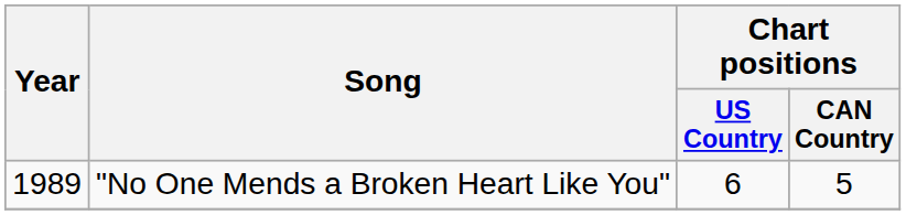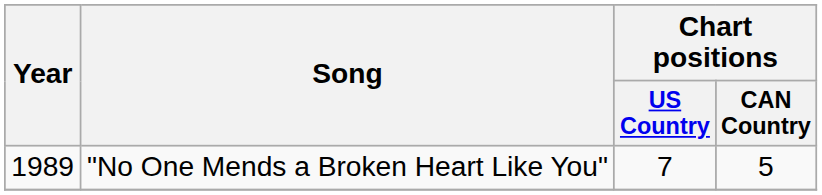 <table class="wikitable" style="text-align:center;">
 <tr>
 <th rowspan="2">Year</th>
 <th rowspan="2">Song</th>
 <th colspan="2">Chart positions</th>
 </tr>
 <tr style="font-size:smaller;">
 <th width="50"><a href='#'>US Country</a></th>
 <th width="50">CAN Country</th>
 </tr>
 <tr>
 <td>1989</td>
 <td align="left">"No One Mends a Broken Heart Like You"</td>
-<td>6</td>
+<td>7</td>
 <td>5</td>
 </tr>
 <tr>
 </tr>
 </table>
